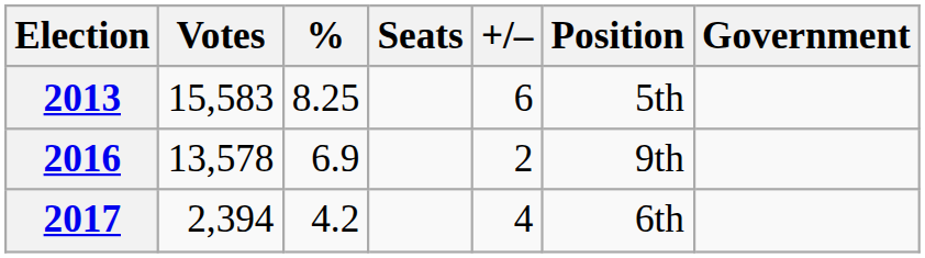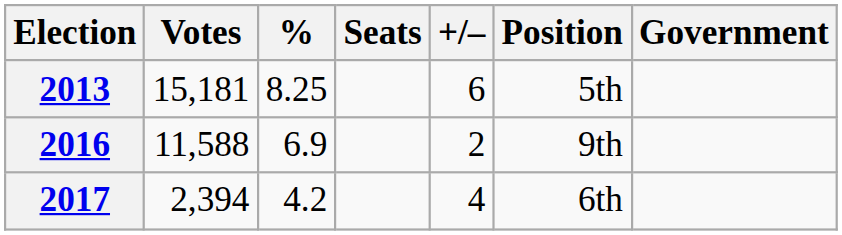 <table class=wikitable style="text-align: right;">
 <tr>
 <th>Election</th>
 <th>Votes</th>
 <th>%</th>
 <th>Seats</th>
 <th>+/–</th>
 <th>Position</th>
 <th>Government</th>
 </tr>
 <tr>
 <th><a href='#'>2013</a></th>
-<td>15,583</td>
+<td>15,181</td>
 <td>8.25</td>
 <td></td>
 <td> 6</td>
 <td> 5th</td>
 <td></td>
 </tr>
 <tr>
 <th><a href='#'>2016</a></th>
-<td>13,578</td>
+<td>11,588</td>
 <td>6.9</td>
 <td></td>
 <td> 2</td>
 <td> 9th</td>
 <td></td>
 </tr>
 <tr>
 <th><a href='#'>2017</a></th>
 <td>2,394</td>
 <td>4.2</td>
 <td></td>
 <td> 4</td>
 <td> 6th</td>
 <td></td>
 </tr>
 </table>
